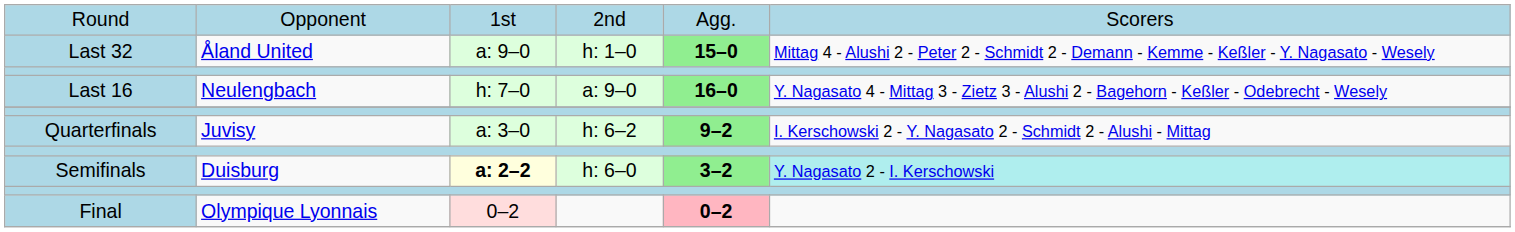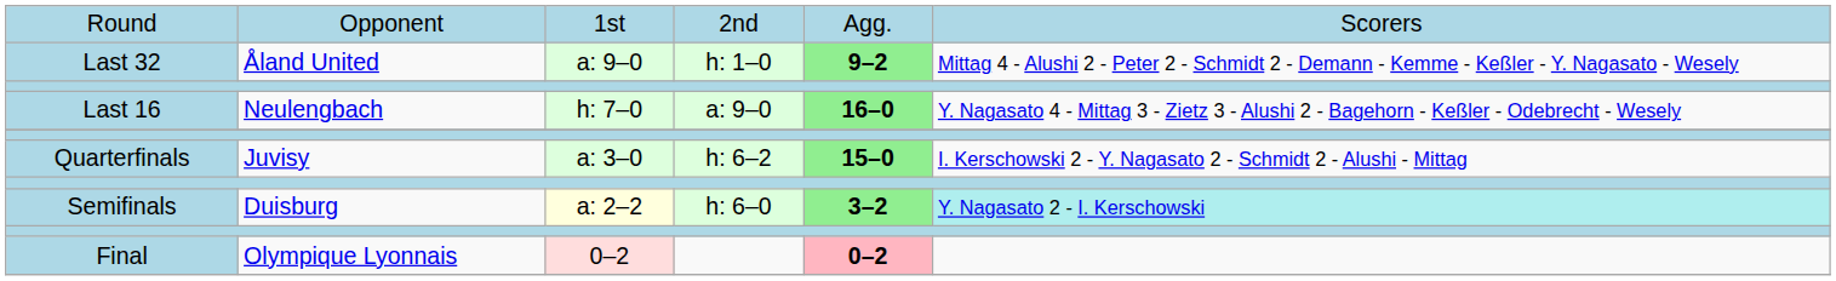 <table class="wikitable" style="text-align:center">
 <tr bgcolor=lightblue>
 <td width=150px>Round</td>
 <td width=200px>Opponent</td>
 <td width=80px>1st</td>
 <td width=80px>2nd</td>
 <td width=80px>Agg.</td>
 <td width=600px>Scorers</td>
 </tr>
 <tr>
 <td bgcolor=lightblue>Last 32</td>
 <td align=left> <a href='#'>Åland United</a></td>
 <td bgcolor="#ddffdd">a: 9–0</td>
 <td bgcolor="#ddffdd">h: 1–0</td>
-<td bgcolor=lightgreen><strong>15–0</strong></td>
+<td bgcolor=lightgreen><strong>9–2</strong></td>
 <td align=left><small><a href='#'>Mittag</a> 4 - <a href='#'>Alushi</a> 2 - <a href='#'>Peter</a> 2 - <a href='#'>Schmidt</a> 2 - <a href='#'>Demann</a> - <a href='#'>Kemme</a> - <a href='#'>Keßler</a> - <a href='#'>Y. Nagasato</a> - <a href='#'>Wesely</a></small></td>
 </tr>
 <tr bgcolor=lightblue>
 <td colspan=6></td>
 </tr>
 <tr>
 <td bgcolor=lightblue>Last 16</td>
 <td align=left> <a href='#'>Neulengbach</a></td>
 <td bgcolor="#ddffdd">h: 7–0</td>
 <td bgcolor="#ddffdd">a: 9–0</td>
 <td bgcolor=lightgreen><strong>16–0</strong></td>
 <td align=left><small><a href='#'>Y. Nagasato</a> 4 - <a href='#'>Mittag</a> 3 - <a href='#'>Zietz</a> 3 - <a href='#'>Alushi</a> 2 - <a href='#'>Bagehorn</a> - <a href='#'>Keßler</a> - <a href='#'>Odebrecht</a> - <a href='#'>Wesely</a></small></td>
 </tr>
 <tr>
 </tr>
 <tr bgcolor=lightblue>
 <td colspan=6></td>
 </tr>
 <tr>
 <td bgcolor=lightblue>Quarterfinals</td>
 <td align=left> <a href='#'>Juvisy</a></td>
 <td bgcolor="#ddffdd">a: 3–0</td>
 <td bgcolor="#ddffdd">h: 6–2</td>
-<td bgcolor=lightgreen><strong>9–2</strong></td>
+<td bgcolor=lightgreen><strong>15–0</strong></td>
 <td align=left><small><a href='#'>I. Kerschowski</a> 2 - <a href='#'>Y. Nagasato</a> 2 - <a href='#'>Schmidt</a> 2 - <a href='#'>Alushi</a> - <a href='#'>Mittag</a></small></td>
 </tr>
 <tr bgcolor=lightblue>
 <td colspan=6></td>
 </tr>
 <tr>
 <td bgcolor=lightblue>Semifinals</td>
 <td align=left> <a href='#'>Duisburg</a></td>
-<td bgcolor="#ffffdd"><strong>a: 2–2</strong></td>
+<td bgcolor="#ffffdd">a: 2–2</td>
 <td bgcolor="#ddffdd">h: 6–0</td>
 <td bgcolor=lightgreen><strong>3–2</strong></td>
 <td align=left style="background: paleturquoise;"><small><a href='#'>Y. Nagasato</a> 2 - <a href='#'>I. Kerschowski</a></small></td>
 </tr>
 <tr bgcolor=lightblue>
 <td colspan=6></td>
 </tr>
 <tr>
 <td bgcolor=lightblue>Final</td>
 <td align=left> <a href='#'>Olympique Lyonnais</a></td>
 <td bgcolor="#ffdddd">0–2</td>
 <td></td>
 <td bgcolor=lightpink><strong>0–2</strong></td>
 <td align=left></td>
 </tr>
 <tr>
 </tr>
 </table>
